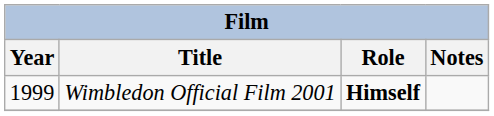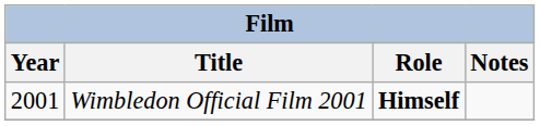 <table class="wikitable">
 <tr>
 <th colspan="4" style="background: LightSteelBlue;">Film</th>
 </tr>
 <tr>
 <th>Year</th>
 <th>Title</th>
 <th>Role</th>
 <th>Notes</th>
 </tr>
 <tr>
-<td>1999</td>
+<td>2001</td>
 <td><em>Wimbledon Official Film 2001</em></td>
 <td><strong>Himself</strong></td>
 <td></td>
 </tr>
 <tr>
 </tr>
 </table>
